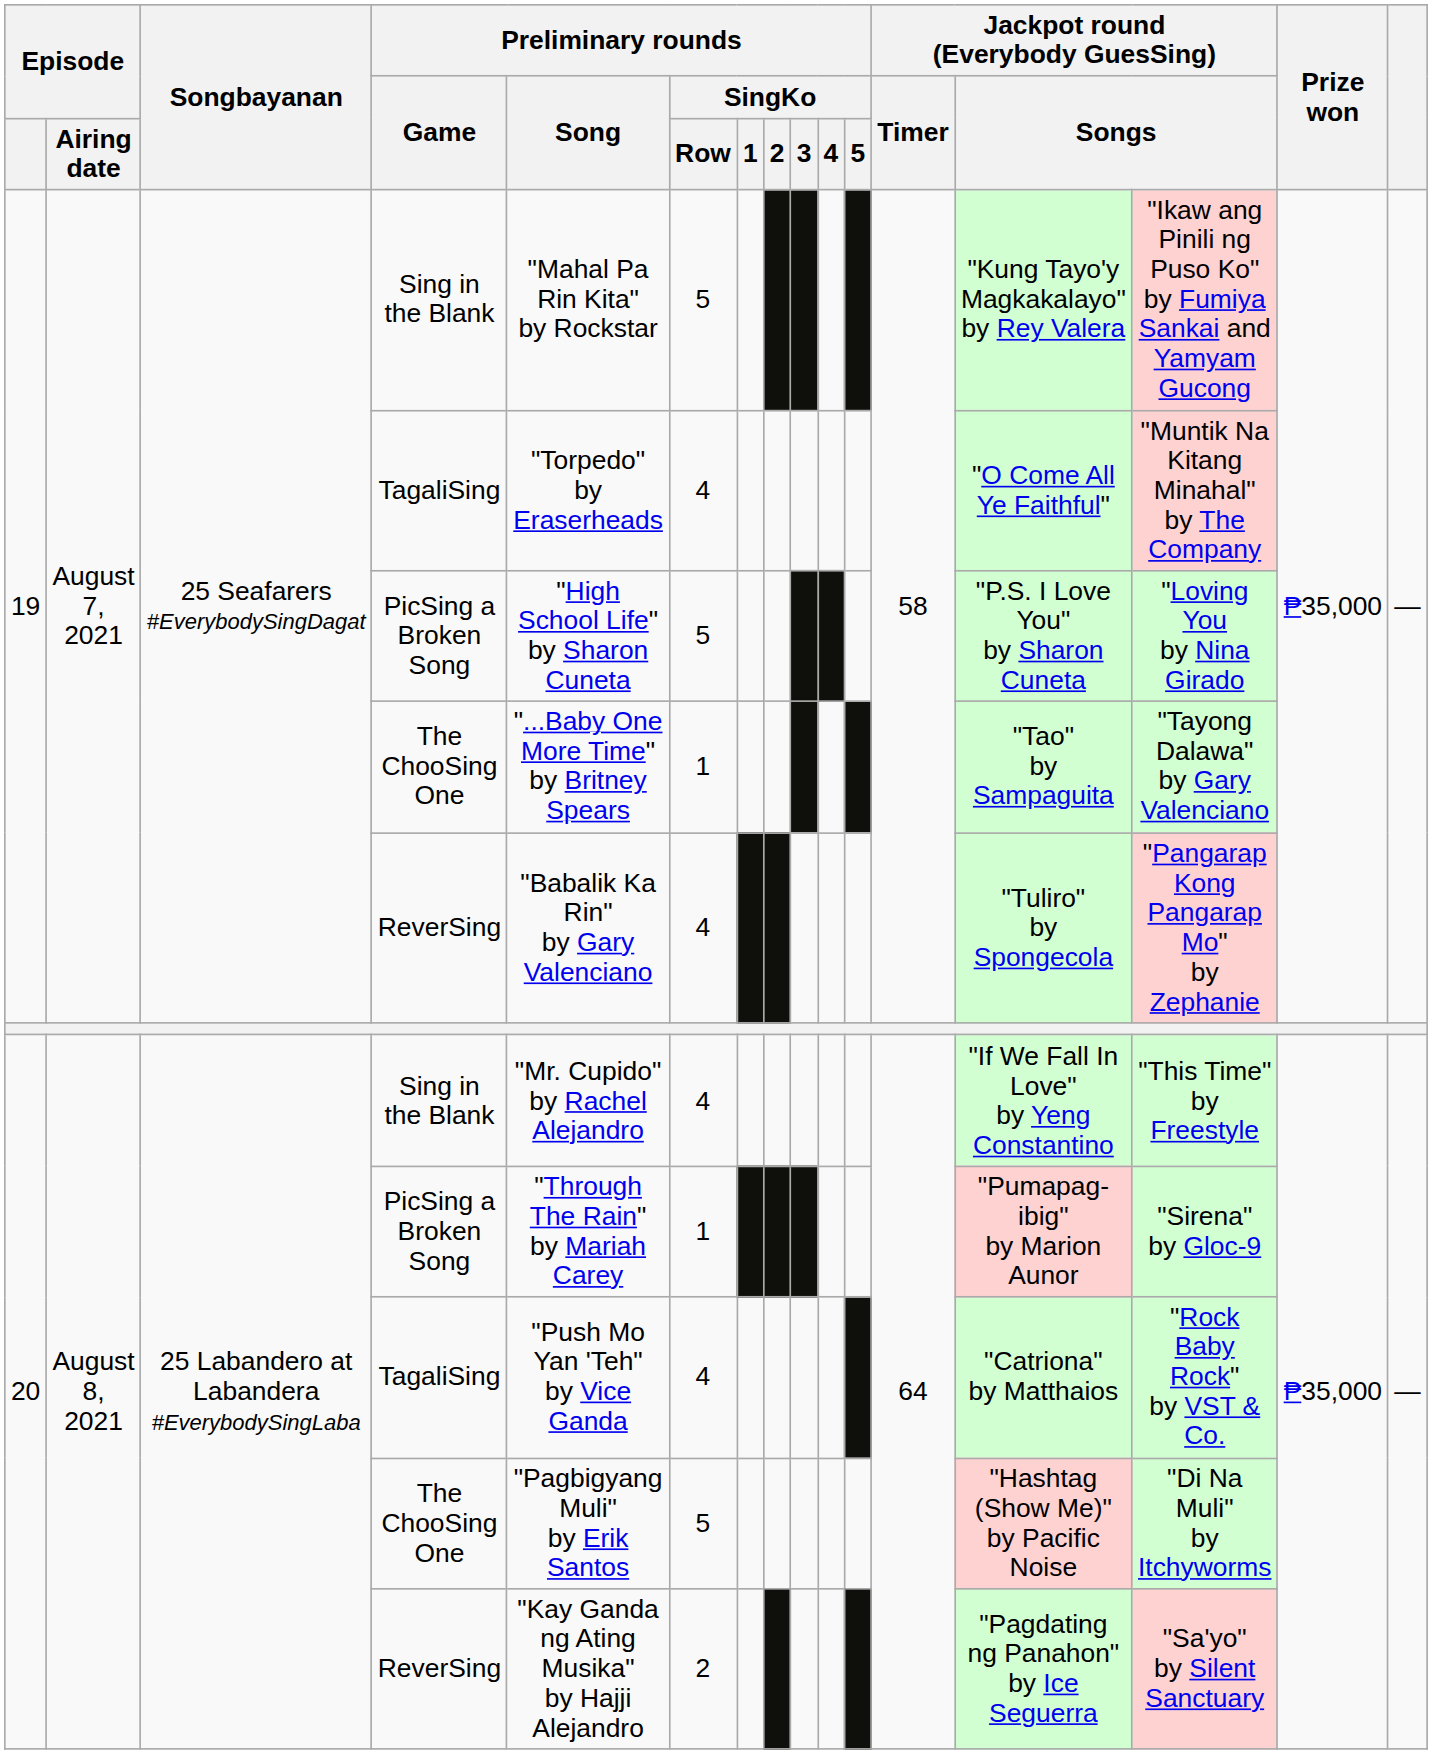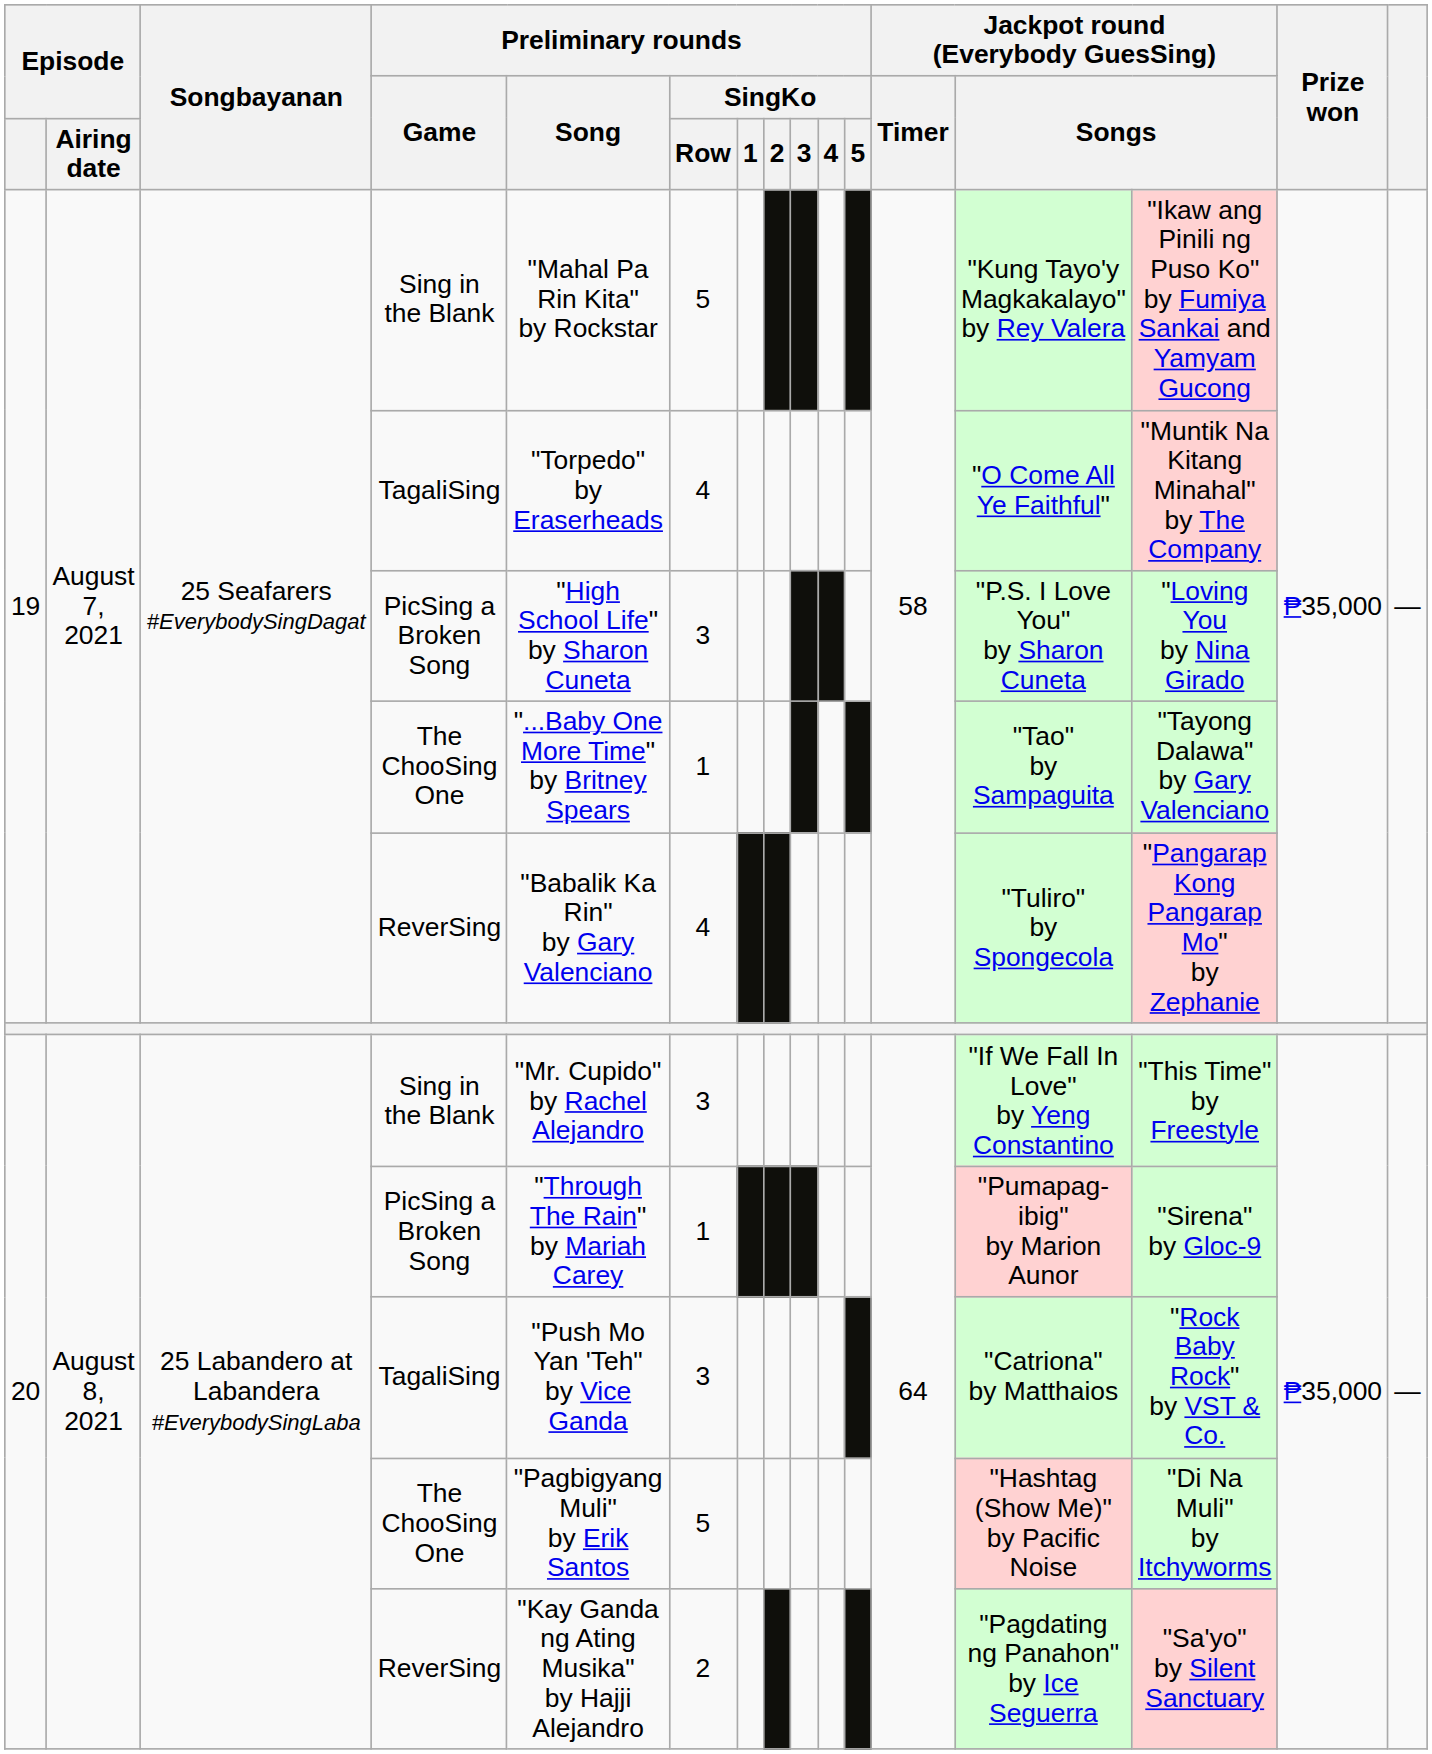 <table class="wikitable mw-collapsible mw-collapsed" style="text-align:center; width:100%">
 <tr>
 <th colspan=2 rowspan=2>Episode</th>
 <th rowspan=3>Songbayanan</th>
 <th colspan=8>Preliminary rounds</th>
 <th colspan=3>Jackpot round<br>(Everybody GuesSing)</th>
 <th rowspan=3>Prize won</th>
 <th rowspan=3></th>
 </tr>
 <tr>
 <th rowspan=2>Game</th>
 <th rowspan=2>Song</th>
 <th colspan=6>SingKo</th>
 <th rowspan=2>Timer</th>
 <th colspan=2 rowspan=2>Songs</th>
 </tr>
 <tr>
 <th></th>
 <th>Airing date</th>
 <th>Row</th>
 <th>1</th>
 <th>2</th>
 <th>3</th>
 <th>4</th>
 <th>5</th>
 </tr>
 <tr>
 <td rowspan=5>19</td>
 <td rowspan=5>August 7, 2021</td>
 <td rowspan=5>25 Seafarers<br><small><em>#EverybodySingDagat</em></small></td>
 <td>Sing in the Blank</td>
 <td>"Mahal Pa Rin Kita"<br>by Rockstar</td>
 <td>5</td>
 <td></td>
 <td bgcolor=FFB></td>
 <td bgcolor=FFB></td>
 <td></td>
 <td bgcolor=FFB></td>
 <td rowspan=5>58 </td>
 <td bgcolor=D2FFD2>"Kung Tayo'y Magkakalayo"<br>by <a href='#'>Rey Valera</a></td>
 <td bgcolor=FFD2D2>"Ikaw ang Pinili ng Puso Ko"<br>by <a href='#'>Fumiya Sankai</a> and <a href='#'>Yamyam Gucong</a></td>
 <td rowspan=5><a href='#'>₱</a>35,000</td>
 <td rowspan=5>—</td>
 </tr>
 <tr>
 <td>TagaliSing</td>
 <td>"Torpedo"<br>by <a href='#'>Eraserheads</a></td>
 <td>4</td>
 <td></td>
 <td></td>
 <td></td>
 <td></td>
 <td></td>
 <td bgcolor=D2FFD2>"<a href='#'>O Come All Ye Faithful</a>"</td>
 <td bgcolor=FFD2D2>"Muntik Na Kitang Minahal"<br>by <a href='#'>The Company</a></td>
 </tr>
 <tr>
 <td>PicSing a Broken Song</td>
 <td>"<a href='#'>High School Life</a>"<br>by <a href='#'>Sharon Cuneta</a></td>
-<td>5</td>
+<td>3</td>
 <td></td>
 <td></td>
 <td bgcolor=FFB></td>
 <td bgcolor=FFB></td>
 <td></td>
 <td bgcolor=D2FFD2>"P.S. I Love You"<br>by <a href='#'>Sharon Cuneta</a></td>
 <td bgcolor=D2FFD2>"<a href='#'>Loving You</a><br>by <a href='#'>Nina Girado</a></td>
 </tr>
 <tr>
 <td>The ChooSing One</td>
 <td>"<a href='#'>...Baby One More Time</a>"<br>by <a href='#'>Britney Spears</a></td>
 <td>1</td>
 <td></td>
 <td></td>
 <td bgcolor=FFB></td>
 <td></td>
 <td bgcolor=FFB></td>
 <td bgcolor=D2FFD2>"Tao"<br>by <a href='#'>Sampaguita</a></td>
 <td bgcolor=D2FFD2>"Tayong Dalawa"<br>by <a href='#'>Gary Valenciano</a></td>
 </tr>
 <tr>
 <td>ReverSing</td>
 <td>"Babalik Ka Rin"<br>by <a href='#'>Gary Valenciano</a></td>
 <td>4</td>
 <td bgcolor=FFB></td>
 <td bgcolor=FFB></td>
 <td></td>
 <td></td>
 <td></td>
 <td bgcolor=D2FFD2>"Tuliro"<br>by <a href='#'>Spongecola</a></td>
 <td bgcolor=FFD2D2>"<a href='#'>Pangarap Kong Pangarap Mo</a>"<br>by <a href='#'>Zephanie</a></td>
 </tr>
 <tr>
 <th colspan=16 bgcolor=555></th>
 </tr>
 <tr>
 <td rowspan=5>20</td>
 <td rowspan=5>August 8, 2021</td>
 <td rowspan=5>25 Labandero at Labandera<br><small><em>#EverybodySingLaba</em></small></td>
 <td>Sing in the Blank</td>
 <td>"Mr. Cupido"<br>by <a href='#'>Rachel Alejandro</a></td>
-<td>4</td>
+<td>3</td>
 <td></td>
 <td></td>
 <td></td>
 <td></td>
 <td></td>
 <td rowspan=5>64 </td>
 <td bgcolor=D2FFD2>"If We Fall In Love"<br>by <a href='#'>Yeng Constantino</a></td>
 <td bgcolor=D2FFD2>"This Time"<br>by <a href='#'>Freestyle</a></td>
 <td rowspan=5><a href='#'>₱</a>35,000</td>
 <td rowspan=5>—</td>
 </tr>
 <tr>
 <td>PicSing a Broken Song</td>
 <td>"<a href='#'>Through The Rain</a>"<br>by <a href='#'>Mariah Carey</a></td>
 <td>1</td>
 <td bgcolor=FFB></td>
 <td bgcolor=FFB></td>
 <td bgcolor=FFB></td>
 <td></td>
 <td></td>
 <td bgcolor=FFD2D2>"Pumapag-ibig"<br>by Marion Aunor</td>
 <td bgcolor=D2FFD2>"Sirena"<br>by <a href='#'>Gloc-9</a></td>
 </tr>
 <tr>
 <td>TagaliSing</td>
 <td>"Push Mo Yan 'Teh"<br>by <a href='#'>Vice Ganda</a></td>
-<td>4</td>
+<td>3</td>
 <td></td>
 <td></td>
 <td></td>
 <td></td>
 <td bgcolor=FFB></td>
 <td bgcolor=D2FFD2>"Catriona"<br>by Matthaios</td>
 <td bgcolor=D2FFD2>"<a href='#'>Rock Baby Rock</a>"<br>by <a href='#'>VST & Co.</a></td>
 </tr>
 <tr>
 <td>The ChooSing One</td>
 <td>"Pagbigyang Muli"<br>by <a href='#'>Erik Santos</a></td>
 <td>5</td>
 <td></td>
 <td></td>
 <td></td>
 <td></td>
 <td></td>
 <td bgcolor=FFD2D2>"Hashtag (Show Me)"<br>by Pacific Noise</td>
 <td bgcolor=D2FFD2>"Di Na Muli"<br> by <a href='#'>Itchyworms</a></td>
 </tr>
 <tr>
 <td>ReverSing</td>
 <td>"Kay Ganda ng Ating Musika"<br>by Hajji Alejandro</td>
 <td>2</td>
 <td></td>
 <td bgcolor=FFB></td>
 <td></td>
 <td></td>
 <td bgcolor=FFB></td>
 <td bgcolor=D2FFD2>"Pagdating ng Panahon"<br>by <a href='#'>Ice Seguerra</a></td>
 <td bgcolor=FFD2D2>"Sa'yo"<br>by <a href='#'>Silent Sanctuary</a></td>
 </tr>
 </table>
